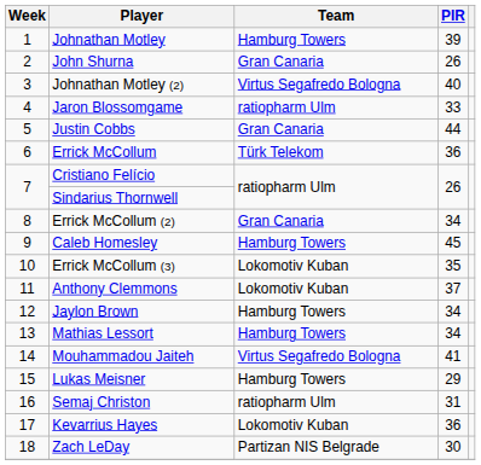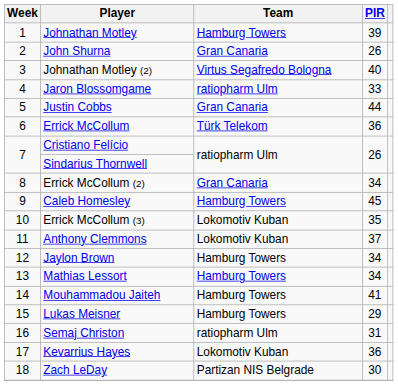 <table class="wikitable sortable" style="text-align: center;">
 <tr>
 <th>Week</th>
 <th style="width:200px;">Player</th>
 <th style="width:220px;">Team</th>
 <th><a href='#'>PIR</a></th>
 <th></th>
 </tr>
 <tr>
 <td>1</td>
 <td style="text-align:left;"> <a href='#'>Johnathan Motley</a></td>
 <td style="text-align:left;"> <a href='#'>Hamburg Towers</a></td>
 <td>39</td>
 <td></td>
 </tr>
 <tr>
 <td>2</td>
 <td style="text-align:left;"> <a href='#'>John Shurna</a></td>
 <td style="text-align:left;"> <a href='#'>Gran Canaria</a></td>
 <td>26</td>
 <td></td>
 </tr>
 <tr>
 <td>3</td>
 <td style="text-align:left;"> Johnathan Motley <small>(2)</small></td>
 <td style="text-align:left;"> <a href='#'>Virtus Segafredo Bologna</a></td>
 <td>40</td>
 <td></td>
 </tr>
 <tr>
 <td>4</td>
 <td style="text-align:left;"> <a href='#'>Jaron Blossomgame</a></td>
 <td style="text-align:left;"> <a href='#'>ratiopharm Ulm</a></td>
 <td>33</td>
 <td></td>
 </tr>
 <tr>
 <td>5</td>
 <td style="text-align:left;"> <a href='#'>Justin Cobbs</a></td>
 <td style="text-align:left;"> <a href='#'>Gran Canaria</a></td>
 <td>44</td>
 <td></td>
 </tr>
 <tr>
 <td>6</td>
 <td style="text-align:left;"> <a href='#'>Errick McCollum</a></td>
 <td style="text-align:left;"> <a href='#'>Türk Telekom</a></td>
 <td>36</td>
 <td></td>
 </tr>
 <tr>
 <td rowspan=2>7</td>
 <td style="text-align:left;"> <a href='#'>Cristiano Felício</a></td>
 <td rowspan=2 style="text-align:left;"> ratiopharm Ulm</td>
 <td rowspan=2>26</td>
 <td rowspan=2></td>
 </tr>
 <tr>
 <td style="text-align:left;"> <a href='#'>Sindarius Thornwell</a></td>
 </tr>
 <tr>
 <td>8</td>
 <td style="text-align:left;"> Errick McCollum <small>(2)</small></td>
 <td style="text-align:left;"> <a href='#'>Gran Canaria</a></td>
 <td>34</td>
 <td></td>
 </tr>
 <tr>
 <td>9</td>
 <td style="text-align:left;"> <a href='#'>Caleb Homesley</a></td>
 <td style="text-align:left;"> <a href='#'>Hamburg Towers</a></td>
 <td>45</td>
 <td></td>
 </tr>
 <tr>
 <td>10</td>
 <td style="text-align:left;"> Errick McCollum <small>(3)</small></td>
 <td style="text-align:left;"> Lokomotiv Kuban</td>
 <td>35</td>
 <td></td>
 </tr>
 <tr>
 <td>11</td>
 <td style="text-align:left;"> <a href='#'>Anthony Clemmons</a></td>
 <td style="text-align:left;"> Lokomotiv Kuban</td>
 <td>37</td>
 <td></td>
 </tr>
 <tr>
 <td>12</td>
 <td style="text-align:left;"> <a href='#'>Jaylon Brown</a></td>
 <td style="text-align:left;"> Hamburg Towers</td>
 <td>34</td>
 <td></td>
 </tr>
 <tr>
 <td>13</td>
 <td style="text-align:left;"> <a href='#'>Mathias Lessort</a></td>
 <td style="text-align:left;"> <a href='#'>Hamburg Towers</a></td>
 <td>34</td>
 <td></td>
 </tr>
 <tr>
 <td>14</td>
 <td style="text-align:left;"> <a href='#'>Mouhammadou Jaiteh</a></td>
-<td style="text-align:left;"> <a href='#'>Virtus Segafredo Bologna</a></td>
+<td style="text-align:left;"> Hamburg Towers</td>
 <td>41</td>
 <td></td>
 </tr>
 <tr>
 <td>15</td>
 <td style="text-align:left;"> <a href='#'>Lukas Meisner</a></td>
 <td style="text-align:left;"> Hamburg Towers</td>
 <td>29</td>
 <td></td>
 </tr>
 <tr>
 <td>16</td>
 <td style="text-align:left;"> <a href='#'>Semaj Christon</a></td>
 <td style="text-align:left;"> ratiopharm Ulm</td>
 <td>31</td>
 <td></td>
 </tr>
 <tr>
 <td>17</td>
 <td style="text-align:left;"> <a href='#'>Kevarrius Hayes</a></td>
 <td style="text-align:left;"> Lokomotiv Kuban</td>
 <td>36</td>
 <td></td>
 </tr>
 <tr>
 <td>18</td>
 <td style="text-align:left;"> <a href='#'>Zach LeDay</a></td>
 <td style="text-align:left;"> Partizan NIS Belgrade</td>
 <td>30</td>
 <td></td>
 </tr>
 <tr>
 </tr>
 </table>
